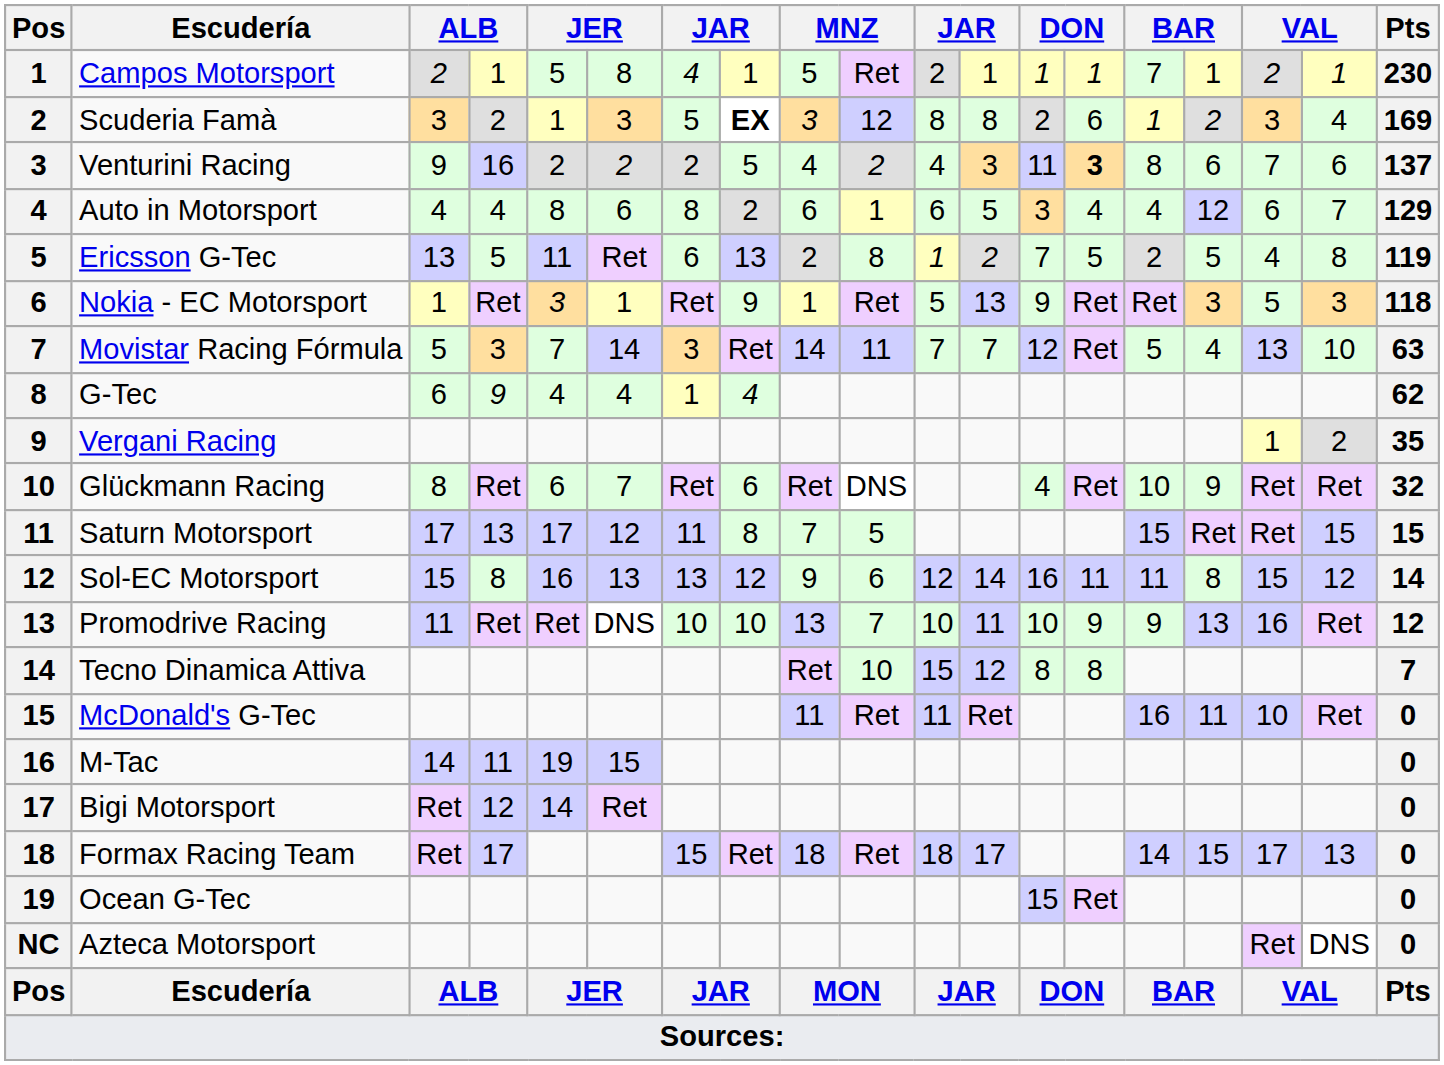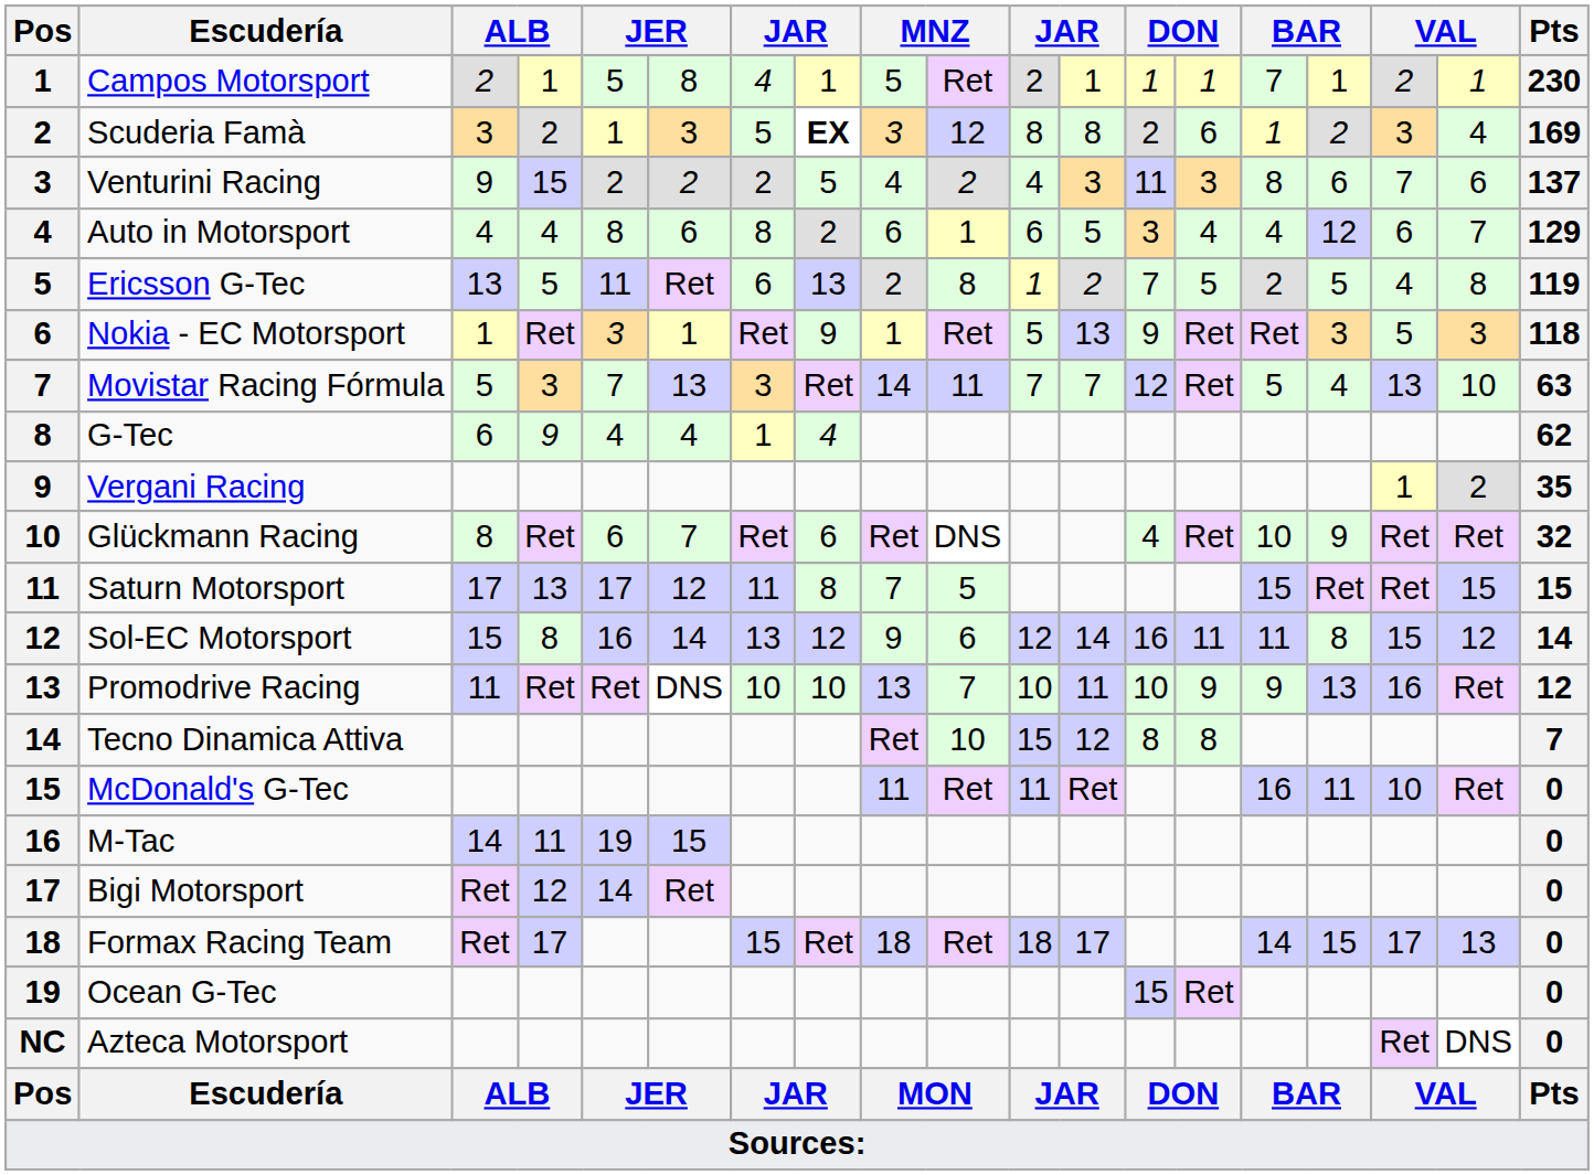 <table class="wikitable" style="font-size: 85%; text-align:center">
 <tr valign="top">
 <th valign="middle">Pos</th>
 <th valign="middle">Escudería</th>
 <th colspan=2><a href='#'>ALB</a><br></th>
 <th colspan=2><a href='#'>JER</a><br></th>
 <th colspan=2><a href='#'>JAR</a><br></th>
 <th colspan=2><a href='#'>MNZ</a><br></th>
 <th colspan=2><a href='#'>JAR</a><br></th>
 <th colspan=2><a href='#'>DON</a><br></th>
 <th colspan=2><a href='#'>BAR</a><br></th>
 <th colspan=2><a href='#'>VAL</a><br></th>
 <th valign="middle">Pts</th>
 </tr>
 <tr>
 <th>1</th>
 <td align=left> <a href='#'>Campos Motorsport</a></td>
 <td bgcolor="#DFDFDF"><em>2</em></td>
 <td bgcolor="#FFFFBF">1</td>
 <td bgcolor="#DFFFDF">5</td>
 <td bgcolor="#DFFFDF">8</td>
 <td bgcolor="#DFFFDF"><em>4</em></td>
 <td bgcolor="#FFFFBF">1</td>
 <td bgcolor="#DFFFDF">5</td>
 <td bgcolor="#EFCFFF">Ret</td>
 <td bgcolor="#DFDFDF">2</td>
 <td bgcolor="#FFFFBF">1</td>
 <td bgcolor="#FFFFBF"><em>1</em></td>
 <td bgcolor="#FFFFBF"><em>1</em></td>
 <td bgcolor="#DFFFDF">7</td>
 <td bgcolor="#FFFFBF">1</td>
 <td bgcolor="#DFDFDF"><em>2</em></td>
 <td bgcolor="#FFFFBF"><em>1</em></td>
 <th>230</th>
 </tr>
 <tr>
 <th>2</th>
 <td align=left> Scuderia Famà</td>
 <td bgcolor="#FFDF9F">3</td>
 <td bgcolor="#DFDFDF">2</td>
 <td bgcolor="#FFFFBF">1</td>
 <td bgcolor="#FFDF9F">3</td>
 <td bgcolor="#DFFFDF">5</td>
 <td bgcolor="#FFFFFF"><strong>EX</strong></td>
 <td bgcolor="#FFDF9F"><em>3</em></td>
 <td bgcolor="#cfcfff">12</td>
 <td bgcolor="#DFFFDF">8</td>
 <td bgcolor="#DFFFDF">8</td>
 <td bgcolor="#DFDFDF">2</td>
 <td bgcolor="#DFFFDF">6</td>
 <td bgcolor="#FFFFBF"><em>1</em></td>
 <td bgcolor="#DFDFDF"><em>2</em></td>
 <td bgcolor="#FFDF9F">3</td>
 <td bgcolor="#DFFFDF">4</td>
 <th>169</th>
 </tr>
 <tr>
 <th>3</th>
 <td align=left> Venturini Racing</td>
 <td bgcolor="#DFFFDF">9</td>
-<td bgcolor="#cfcfff">16</td>
+<td bgcolor="#cfcfff">15</td>
 <td bgcolor="#DFDFDF">2</td>
 <td bgcolor="#DFDFDF"><em>2</em></td>
 <td bgcolor="#DFDFDF">2</td>
 <td bgcolor="#DFFFDF">5</td>
 <td bgcolor="#DFFFDF">4</td>
 <td bgcolor="#DFDFDF"><em>2</em></td>
 <td bgcolor="#DFFFDF">4</td>
 <td bgcolor="#FFDF9F">3</td>
 <td bgcolor="#cfcfff">11</td>
-<td bgcolor="#FFDF9F"><strong>3</strong></td>
+<td bgcolor="#FFDF9F">3</td>
 <td bgcolor="#DFFFDF">8</td>
 <td bgcolor="#DFFFDF">6</td>
 <td bgcolor="#DFFFDF">7</td>
 <td bgcolor="#DFFFDF">6</td>
 <th>137</th>
 </tr>
 <tr>
 <th>4</th>
 <td align=left> Auto in Motorsport</td>
 <td bgcolor="#DFFFDF">4</td>
 <td bgcolor="#DFFFDF">4</td>
 <td bgcolor="#DFFFDF">8</td>
 <td bgcolor="#DFFFDF">6</td>
 <td bgcolor="#DFFFDF">8</td>
 <td bgcolor="#DFDFDF">2</td>
 <td bgcolor="#DFFFDF">6</td>
 <td bgcolor="#FFFFBF">1</td>
 <td bgcolor="#DFFFDF">6</td>
 <td bgcolor="#DFFFDF">5</td>
 <td bgcolor="#FFDF9F">3</td>
 <td bgcolor="#DFFFDF">4</td>
 <td bgcolor="#DFFFDF">4</td>
 <td bgcolor="#cfcfff">12</td>
 <td bgcolor="#DFFFDF">6</td>
 <td bgcolor="#DFFFDF">7</td>
 <th>129</th>
 </tr>
 <tr>
 <th>5</th>
 <td align=left> <a href='#'>Ericsson</a> G-Tec</td>
 <td bgcolor="#cfcfff">13</td>
 <td bgcolor="#DFFFDF">5</td>
 <td bgcolor="#cfcfff">11</td>
 <td bgcolor="#EFCFFF">Ret</td>
 <td bgcolor="#DFFFDF">6</td>
 <td bgcolor="#cfcfff">13</td>
 <td bgcolor="#DFDFDF">2</td>
 <td bgcolor="#DFFFDF">8</td>
 <td bgcolor="#FFFFBF"><em>1</em></td>
 <td bgcolor="#DFDFDF"><em>2</em></td>
 <td bgcolor="#DFFFDF">7</td>
 <td bgcolor="#DFFFDF">5</td>
 <td bgcolor="#DFDFDF">2</td>
 <td bgcolor="#DFFFDF">5</td>
 <td bgcolor="#DFFFDF">4</td>
 <td bgcolor="#DFFFDF">8</td>
 <th>119</th>
 </tr>
 <tr>
 <th>6</th>
 <td align=left> <a href='#'>Nokia</a> - EC Motorsport</td>
 <td bgcolor="#FFFFBF">1</td>
 <td bgcolor="#EFCFFF">Ret</td>
 <td bgcolor="#FFDF9F"><em>3</em></td>
 <td bgcolor="#FFFFBF">1</td>
 <td bgcolor="#EFCFFF">Ret</td>
 <td bgcolor="#DFFFDF">9</td>
 <td bgcolor="#FFFFBF">1</td>
 <td bgcolor="#EFCFFF">Ret</td>
 <td bgcolor="#DFFFDF">5</td>
 <td bgcolor="#cfcfff">13</td>
 <td bgcolor="#DFFFDF">9</td>
 <td bgcolor="#EFCFFF">Ret</td>
 <td bgcolor="#EFCFFF">Ret</td>
 <td bgcolor="#FFDF9F">3</td>
 <td bgcolor="#DFFFDF">5</td>
 <td bgcolor="#FFDF9F">3</td>
 <th>118</th>
 </tr>
 <tr>
 <th>7</th>
 <td align=left nowrap> <a href='#'>Movistar</a> Racing Fórmula</td>
 <td bgcolor="#DFFFDF">5</td>
 <td bgcolor="#FFDF9F">3</td>
 <td bgcolor="#DFFFDF">7</td>
-<td bgcolor="#cfcfff">14</td>
+<td bgcolor="#cfcfff">13</td>
 <td bgcolor="#FFDF9F">3</td>
 <td bgcolor="#EFCFFF">Ret</td>
 <td bgcolor="#cfcfff">14</td>
 <td bgcolor="#cfcfff">11</td>
 <td bgcolor="#DFFFDF">7</td>
 <td bgcolor="#DFFFDF">7</td>
 <td bgcolor="#cfcfff">12</td>
 <td bgcolor="#EFCFFF">Ret</td>
 <td bgcolor="#DFFFDF">5</td>
 <td bgcolor="#DFFFDF">4</td>
 <td bgcolor="#cfcfff">13</td>
 <td bgcolor="#DFFFDF">10</td>
 <th>63</th>
 </tr>
 <tr>
 <th>8</th>
 <td align=left> G-Tec</td>
 <td bgcolor="#DFFFDF">6</td>
 <td bgcolor="#DFFFDF"><em>9</em></td>
 <td bgcolor="#DFFFDF">4</td>
 <td bgcolor="#DFFFDF">4</td>
 <td bgcolor="#FFFFBF">1</td>
 <td bgcolor="#DFFFDF"><em>4</em></td>
 <td></td>
 <td></td>
 <td></td>
 <td></td>
 <td></td>
 <td></td>
 <td></td>
 <td></td>
 <td></td>
 <td></td>
 <th>62</th>
 </tr>
 <tr>
 <th>9</th>
 <td align=left> <a href='#'>Vergani Racing</a></td>
 <td></td>
 <td></td>
 <td></td>
 <td></td>
 <td></td>
 <td></td>
 <td></td>
 <td></td>
 <td></td>
 <td></td>
 <td></td>
 <td></td>
 <td></td>
 <td></td>
 <td bgcolor="#FFFFBF">1</td>
 <td bgcolor="#DFDFDF">2</td>
 <th>35</th>
 </tr>
 <tr>
 <th>10</th>
 <td align=left> Glückmann Racing</td>
 <td bgcolor="#DFFFDF">8</td>
 <td bgcolor="#EFCFFF">Ret</td>
 <td bgcolor="#DFFFDF">6</td>
 <td bgcolor="#DFFFDF">7</td>
 <td bgcolor="#EFCFFF">Ret</td>
 <td bgcolor="#DFFFDF">6</td>
 <td bgcolor="#EFCFFF">Ret</td>
 <td bgcolor="#FFFFFF">DNS</td>
 <td></td>
 <td></td>
 <td bgcolor="#DFFFDF">4</td>
 <td bgcolor="#EFCFFF">Ret</td>
 <td bgcolor="#DFFFDF">10</td>
 <td bgcolor="#DFFFDF">9</td>
 <td bgcolor="#EFCFFF">Ret</td>
 <td bgcolor="#EFCFFF">Ret</td>
 <th>32</th>
 </tr>
 <tr>
 <th>11</th>
 <td align=left> Saturn Motorsport</td>
 <td bgcolor="#cfcfff">17</td>
 <td bgcolor="#cfcfff">13</td>
 <td bgcolor="#cfcfff">17</td>
 <td bgcolor="#cfcfff">12</td>
 <td bgcolor="#cfcfff">11</td>
 <td bgcolor="#DFFFDF">8</td>
 <td bgcolor="#DFFFDF">7</td>
 <td bgcolor="#DFFFDF">5</td>
 <td></td>
 <td></td>
 <td></td>
 <td></td>
 <td bgcolor="#cfcfff">15</td>
 <td bgcolor="#EFCFFF">Ret</td>
 <td bgcolor="#EFCFFF">Ret</td>
 <td bgcolor="#cfcfff">15</td>
 <th>15</th>
 </tr>
 <tr>
 <th>12</th>
 <td align=left> Sol-EC Motorsport</td>
 <td bgcolor="#cfcfff">15</td>
 <td bgcolor="#DFFFDF">8</td>
 <td bgcolor="#cfcfff">16</td>
-<td bgcolor="#cfcfff">13</td>
+<td bgcolor="#cfcfff">14</td>
 <td bgcolor="#cfcfff">13</td>
 <td bgcolor="#cfcfff">12</td>
 <td bgcolor="#DFFFDF">9</td>
 <td bgcolor="#DFFFDF">6</td>
 <td bgcolor="#cfcfff">12</td>
 <td bgcolor="#cfcfff">14</td>
 <td bgcolor="#cfcfff">16</td>
 <td bgcolor="#cfcfff">11</td>
 <td bgcolor="#cfcfff">11</td>
 <td bgcolor="#DFFFDF">8</td>
 <td bgcolor="#cfcfff">15</td>
 <td bgcolor="#cfcfff">12</td>
 <th>14</th>
 </tr>
 <tr>
 <th>13</th>
 <td align=left> Promodrive Racing</td>
 <td bgcolor="#cfcfff">11</td>
 <td bgcolor="#EFCFFF">Ret</td>
 <td bgcolor="#EFCFFF">Ret</td>
 <td bgcolor="#FFFFFF">DNS</td>
 <td bgcolor="#DFFFDF">10</td>
 <td bgcolor="#DFFFDF">10</td>
 <td bgcolor="#cfcfff">13</td>
 <td bgcolor="#DFFFDF">7</td>
 <td bgcolor="#DFFFDF">10</td>
 <td bgcolor="#cfcfff">11</td>
 <td bgcolor="#DFFFDF">10</td>
 <td bgcolor="#DFFFDF">9</td>
 <td bgcolor="#DFFFDF">9</td>
 <td bgcolor="#cfcfff">13</td>
 <td bgcolor="#cfcfff">16</td>
 <td bgcolor="#EFCFFF">Ret</td>
 <th>12</th>
 </tr>
 <tr>
 <th>14</th>
 <td align=left> Tecno Dinamica Attiva</td>
 <td></td>
 <td></td>
 <td></td>
 <td></td>
 <td></td>
 <td></td>
 <td bgcolor="#EFCFFF">Ret</td>
 <td bgcolor="#DFFFDF">10</td>
 <td bgcolor="#cfcfff">15</td>
 <td bgcolor="#cfcfff">12</td>
 <td bgcolor="#DFFFDF">8</td>
 <td bgcolor="#DFFFDF">8</td>
 <td></td>
 <td></td>
 <td></td>
 <td></td>
 <th>7</th>
 </tr>
 <tr>
 <th>15</th>
 <td align=left> <a href='#'>McDonald's</a> G-Tec</td>
 <td></td>
 <td></td>
 <td></td>
 <td></td>
 <td></td>
 <td></td>
 <td bgcolor="#cfcfff">11</td>
 <td bgcolor="#EFCFFF">Ret</td>
 <td bgcolor="#cfcfff">11</td>
 <td bgcolor="#EFCFFF">Ret</td>
 <td></td>
 <td></td>
 <td bgcolor="#cfcfff">16</td>
 <td bgcolor="#cfcfff">11</td>
 <td bgcolor="#cfcfff">10</td>
 <td bgcolor="#EFCFFF">Ret</td>
 <th>0</th>
 </tr>
 <tr>
 <th>16</th>
 <td align=left> M-Tac</td>
 <td bgcolor="#cfcfff">14</td>
 <td bgcolor="#cfcfff">11</td>
 <td bgcolor="#cfcfff">19</td>
 <td bgcolor="#cfcfff">15</td>
 <td></td>
 <td></td>
 <td></td>
 <td></td>
 <td></td>
 <td></td>
 <td></td>
 <td></td>
 <td></td>
 <td></td>
 <td></td>
 <td></td>
 <th>0</th>
 </tr>
 <tr>
 <th>17</th>
 <td align=left> Bigi Motorsport</td>
 <td bgcolor="#EFCFFF">Ret</td>
 <td bgcolor="#cfcfff">12</td>
 <td bgcolor="#cfcfff">14</td>
 <td bgcolor="#EFCFFF">Ret</td>
 <td></td>
 <td></td>
 <td></td>
 <td></td>
 <td></td>
 <td></td>
 <td></td>
 <td></td>
 <td></td>
 <td></td>
 <td></td>
 <td></td>
 <th>0</th>
 </tr>
 <tr>
 <th>18</th>
 <td align=left> Formax Racing Team</td>
 <td bgcolor="#EFCFFF">Ret</td>
 <td bgcolor="#cfcfff">17</td>
 <td></td>
 <td></td>
 <td bgcolor="#cfcfff">15</td>
 <td bgcolor="#EFCFFF">Ret</td>
 <td bgcolor="#cfcfff">18</td>
 <td bgcolor="#EFCFFF">Ret</td>
 <td bgcolor="#cfcfff">18</td>
 <td bgcolor="#cfcfff">17</td>
 <td></td>
 <td></td>
 <td bgcolor="#cfcfff">14</td>
 <td bgcolor="#cfcfff">15</td>
 <td bgcolor="#cfcfff">17</td>
 <td bgcolor="#cfcfff">13</td>
 <th>0</th>
 </tr>
 <tr>
 <th>19</th>
 <td align=left> Ocean G-Tec</td>
 <td></td>
 <td></td>
 <td></td>
 <td></td>
 <td></td>
 <td></td>
 <td></td>
 <td></td>
 <td></td>
 <td></td>
 <td bgcolor="#cfcfff">15</td>
 <td bgcolor="#EFCFFF">Ret</td>
 <td></td>
 <td></td>
 <td></td>
 <td></td>
 <th>0</th>
 </tr>
 <tr>
 <th>NC</th>
 <td align=left> Azteca Motorsport</td>
 <td></td>
 <td></td>
 <td></td>
 <td></td>
 <td></td>
 <td></td>
 <td></td>
 <td></td>
 <td></td>
 <td></td>
 <td></td>
 <td></td>
 <td></td>
 <td></td>
 <td bgcolor="#EFCFFF">Ret</td>
 <td bgcolor="#FFFFFF">DNS</td>
 <th>0</th>
 </tr>
 <tr valign="top">
 <th valign="middle">Pos</th>
 <th valign="middle">Escudería</th>
 <th colspan=2><a href='#'>ALB</a><br></th>
 <th colspan=2><a href='#'>JER</a><br></th>
 <th colspan=2><a href='#'>JAR</a><br></th>
 <th colspan=2><a href='#'>MON</a><br></th>
 <th colspan=2><a href='#'>JAR</a><br></th>
 <th colspan=2><a href='#'>DON</a><br></th>
 <th colspan=2><a href='#'>BAR</a><br></th>
 <th colspan=2><a href='#'>VAL</a><br></th>
 <th valign="middle">Pts</th>
 </tr>
 <tr class="sortbottom">
 <td colspan="19" style="background-color:#EAECF0;text-align:center"><strong>Sources:</strong></td>
 </tr>
 </table>
